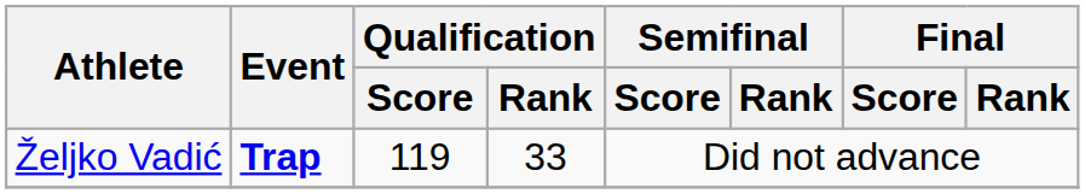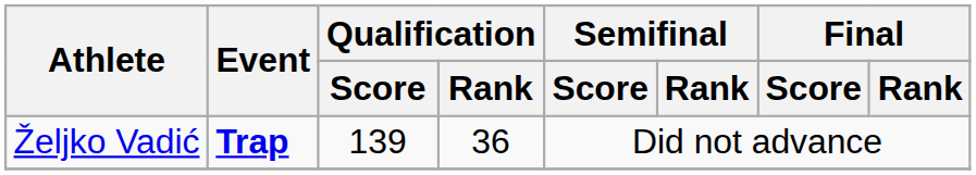 <table class="wikitable" style="font-size:90%">
 <tr>
 <th rowspan="2">Athlete</th>
 <th rowspan="2">Event</th>
 <th colspan="2">Qualification</th>
 <th colspan="2">Semifinal</th>
 <th colspan="2">Final</th>
 </tr>
 <tr>
 <th>Score</th>
 <th>Rank</th>
 <th>Score</th>
 <th>Rank</th>
 <th>Score</th>
 <th>Rank</th>
 </tr>
 <tr>
 <td rowspan=1><a href='#'>Željko Vadić</a></td>
 <td><strong><a href='#'>Trap</a></strong></td>
-<td align="center">119</td>
-<td align="center">33</td>
+<td align="center">139</td>
+<td align="center">36</td>
 <td colspan="4"  align="center">Did not advance</td>
 </tr>
 <tr>
 </tr>
 </table>
